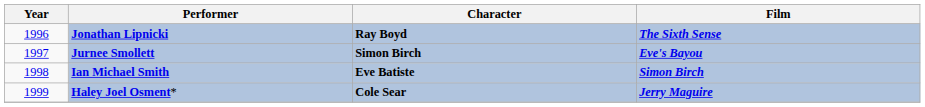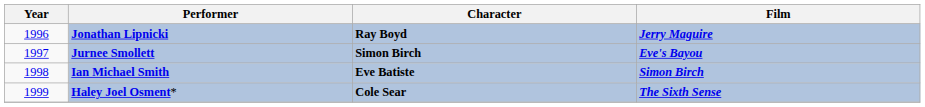 <table class="wikitable" width="60%" align="center">
 <tr>
 <th width="7%">Year</th>
 <th width="31%">Performer</th>
 <th width="31%">Character</th>
 <th width="31%">Film</th>
 </tr>
 <tr>
 <td rowspan="1" style="text-align:center;"><a href='#'>1996</a></td>
 <td style="background:#B0C4DE;"><strong><a href='#'>Jonathan Lipnicki</a></strong></td>
 <td style="background:#B0C4DE;"><strong>Ray Boyd</strong></td>
-<td style="background:#B0C4DE;"><strong><em><a href='#'>The Sixth Sense</a></em></strong></td>
+<td style="background:#B0C4DE;"><strong><em><a href='#'>Jerry Maguire</a></em></strong></td>
 </tr>
 <tr>
 <td rowspan="1" style="text-align:center;"><a href='#'>1997</a></td>
 <td style="background:#B0C4DE;"><strong><a href='#'>Jurnee Smollett</a></strong></td>
 <td style="background:#B0C4DE;"><strong>Simon Birch</strong></td>
 <td style="background:#B0C4DE;"><strong><em><a href='#'>Eve's Bayou</a></em></strong></td>
 </tr>
 <tr>
 <td rowspan="1" style="text-align:center;"><a href='#'>1998</a></td>
 <td style="background:#B0C4DE;"><strong><a href='#'>Ian Michael Smith</a></strong></td>
 <td style="background:#B0C4DE;"><strong>Eve Batiste</strong></td>
 <td style="background:#B0C4DE;"><strong><em><a href='#'>Simon Birch</a></em></strong></td>
 </tr>
 <tr>
 <td rowspan="1" style="text-align:center;"><a href='#'>1999</a></td>
 <td style="background:#B0C4DE;"><strong><a href='#'>Haley Joel Osment</a></strong>*</td>
 <td style="background:#B0C4DE;"><strong>Cole Sear</strong></td>
-<td style="background:#B0C4DE;"><strong><em><a href='#'>Jerry Maguire</a></em></strong></td>
+<td style="background:#B0C4DE;"><strong><em><a href='#'>The Sixth Sense</a></em></strong></td>
 </tr>
 <tr>
 </tr>
 </table>
